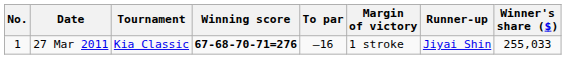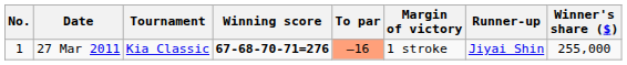 <table class="wikitable" style="font-size:95%;">
 <tr>
 <th>No.</th>
 <th>Date</th>
 <th>Tournament</th>
 <th>Winning score</th>
 <th>To par</th>
 <th>Margin<br>of victory</th>
 <th>Runner-up</th>
 <th>Winner's<br>share (<a href='#'>$</a>)</th>
 </tr>
 <tr>
 <td align=center>1</td>
 <td align=right>27 Mar <a href='#'>2011</a></td>
 <td><a href='#'>Kia Classic</a></td>
 <td align=right><strong>67-68-70-71=276</strong></td>
-<td align=center>–16</td>
+<td align=center style="background: lightsalmon;">–16</td>
 <td>1 stroke</td>
 <td> <a href='#'>Jiyai Shin</a></td>
-<td align=center>255,033</td>
+<td align=center>255,000</td>
 </tr>
 </table>
